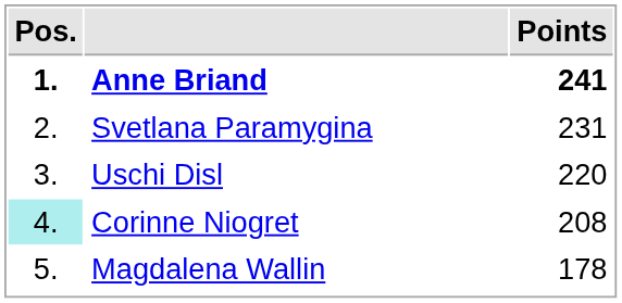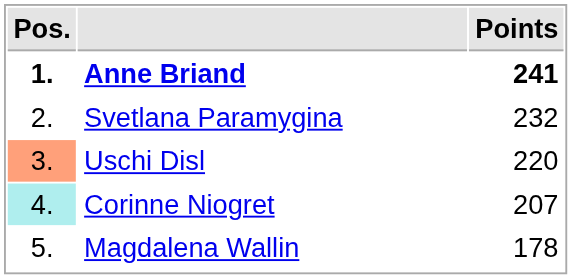 <table cellspacing="1" cellpadding="3" style="border:1px solid #AAAAAA;font-size:90%">
 <tr bgcolor="#E4E4E4">
 <th style="border-bottom:1px solid #AAAAAA" width=10>Pos.</th>
 <th style="border-bottom:1px solid #AAAAAA" width=200></th>
 <th style="border-bottom:1px solid #AAAAAA" width=20>Points</th>
 </tr>
 <tr>
 <td align="center"><strong>1.</strong></td>
 <td> <strong><a href='#'>Anne Briand</a></strong></td>
 <td align="right"><strong>241</strong></td>
 </tr>
 <tr>
 <td align="center">2.</td>
 <td> <a href='#'>Svetlana Paramygina</a></td>
-<td align="right">231</td>
+<td align="right">232</td>
 </tr>
 <tr>
-<td align="center">3.</td>
+<td align="center" style="background: lightsalmon;">3.</td>
 <td> <a href='#'>Uschi Disl</a></td>
 <td align="right">220</td>
 </tr>
 <tr>
 <td align="center" style="background: paleturquoise;">4.</td>
 <td> <a href='#'>Corinne Niogret</a></td>
-<td align="right">208</td>
+<td align="right">207</td>
 </tr>
 <tr>
 <td align="center">5.</td>
 <td> <a href='#'>Magdalena Wallin</a></td>
 <td align="right">178</td>
 </tr>
 <tr>
 </tr>
 </table>
